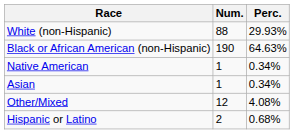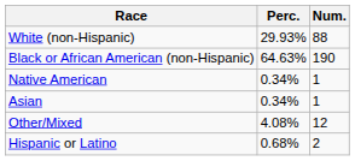 <table class="wikitable">
 <tr>
 <th>Race</th>
+<th>Perc.</th>
 <th>Num.</th>
-<th>Perc.</th>
 </tr>
 <tr>
 <td><a href='#'>White</a> (non-Hispanic)</td>
+<td>29.93%</td>
 <td>88</td>
-<td>29.93%</td>
 </tr>
 <tr>
 <td><a href='#'>Black or African American</a> (non-Hispanic)</td>
+<td>64.63%</td>
 <td>190</td>
-<td>64.63%</td>
 </tr>
 <tr>
 <td><a href='#'>Native American</a></td>
+<td>0.34%</td>
 <td>1</td>
-<td>0.34%</td>
 </tr>
 <tr>
 <td><a href='#'>Asian</a></td>
+<td>0.34%</td>
 <td>1</td>
-<td>0.34%</td>
 </tr>
 <tr>
 <td><a href='#'>Other/Mixed</a></td>
+<td>4.08%</td>
 <td>12</td>
-<td>4.08%</td>
 </tr>
 <tr>
 <td><a href='#'>Hispanic</a> or <a href='#'>Latino</a></td>
+<td>0.68%</td>
 <td>2</td>
-<td>0.68%</td>
 </tr>
 </table>
